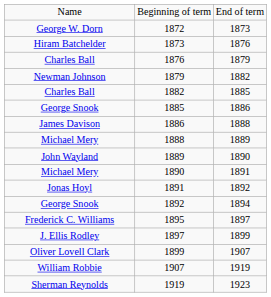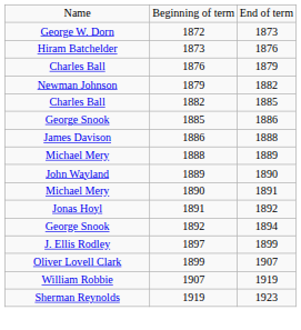 <table class="wikitable"  border ="1" style="text-align:center">
 <tr>
 <td width="200pt" align="center">Name</td>
 <td width="75pt" align="center">Beginning of term</td>
 <td width="75pt" align="center">End of term</td>
 </tr>
 <tr>
 <td><a href='#'>George W. Dorn</a></td>
 <td>1872</td>
 <td>1873</td>
 </tr>
 <tr>
 <td><a href='#'>Hiram Batchelder</a></td>
 <td>1873</td>
 <td>1876</td>
 </tr>
 <tr>
 <td><a href='#'>Charles Ball</a></td>
 <td>1876</td>
 <td>1879</td>
 </tr>
 <tr>
 <td><a href='#'>Newman Johnson</a></td>
 <td>1879</td>
 <td>1882</td>
 </tr>
 <tr>
 <td><a href='#'>Charles Ball</a></td>
 <td>1882</td>
 <td>1885</td>
 </tr>
 <tr>
 <td><a href='#'>George Snook</a></td>
 <td>1885</td>
 <td>1886</td>
 </tr>
 <tr>
 <td><a href='#'>James Davison</a></td>
 <td>1886</td>
 <td>1888</td>
 </tr>
 <tr>
 <td><a href='#'>Michael Mery</a></td>
 <td>1888</td>
 <td>1889</td>
 </tr>
 <tr>
 <td><a href='#'>John Wayland</a></td>
 <td>1889</td>
 <td>1890</td>
 </tr>
 <tr>
 <td><a href='#'>Michael Mery</a></td>
 <td>1890</td>
 <td>1891</td>
 </tr>
 <tr>
 <td><a href='#'>Jonas Hoyl</a></td>
 <td>1891</td>
 <td>1892</td>
 </tr>
 <tr>
 <td><a href='#'>George Snook</a></td>
 <td>1892</td>
 <td>1894</td>
 </tr>
 <tr>
-<td><a href='#'>Frederick C. Williams</a></td>
-<td>1895</td>
-<td>1897</td>
-</tr>
-<tr>
 <td><a href='#'>J. Ellis Rodley</a></td>
 <td>1897</td>
 <td>1899</td>
 </tr>
 <tr>
 <td><a href='#'>Oliver Lovell Clark</a></td>
 <td>1899</td>
 <td>1907</td>
 </tr>
 <tr>
 <td><a href='#'>William Robbie</a></td>
 <td>1907</td>
 <td>1919</td>
 </tr>
 <tr>
 <td><a href='#'>Sherman Reynolds</a></td>
 <td>1919</td>
 <td>1923</td>
 </tr>
 </table>
